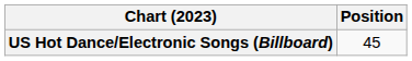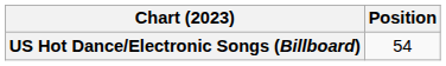 <table class="wikitable plainrowheaders" style="text-align:center">
 <tr>
 <th scope="col">Chart (2023)</th>
 <th scope="col">Position</th>
 </tr>
 <tr>
 <th scope="row">US Hot Dance/Electronic Songs (<em>Billboard</em>)</th>
-<td>45</td>
+<td>54</td>
 </tr>
 </table>
